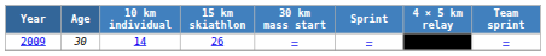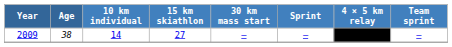 <table class="wikitable" style="font-size:95%; text-align:center; border:grey solid 1px; border-collapse:collapse; background:#ffffff;">
 <tr>
 <th style="background-color:#369; color:white; width:60px;"> Year </th>
 <th style="background-color:#369; color:white; width:40px;"> Age </th>
 <th style="background-color:#4180be; color:white; width:75px;"> 10 km <br> individual </th>
 <th style="background-color:#4180be; color:white; width:75px;"> 15 km <br> skiathlon </th>
 <th style="background-color:#4180be; color:white; width:75px;"> 30 km <br> mass start </th>
 <th style="background-color:#4180be; color:white; width:75px;"> Sprint </th>
 <th style="background-color:#4180be; color:white; width:75px;"> 4 × 5 km <br> relay </th>
 <th style="background-color:#4180be; color:white; width:75px;"> Team <br> sprint </th>
 </tr>
 <tr>
 <td><a href='#'>2009</a></td>
-<td><em>30</em></td>
+<td><em>38</em></td>
 <td><a href='#'>14</a></td>
-<td><a href='#'>26</a></td>
+<td><a href='#'>27</a></td>
 <td><a href='#'>—</a></td>
 <td><a href='#'>—</a></td>
 <td style="background:#000; color:#fff;"><a href='#'><span></span></a></td>
 <td><a href='#'>—</a></td>
 </tr>
 <tr>
 </tr>
 </table>
